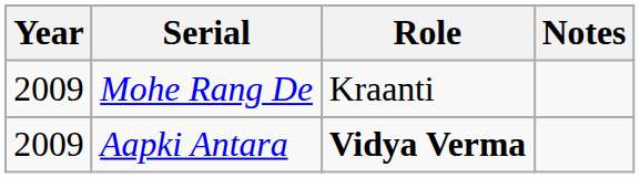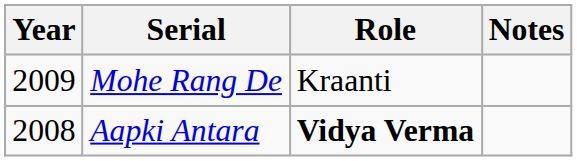 <table class="wikitable sortable">
 <tr>
 <th>Year</th>
 <th>Serial</th>
 <th>Role</th>
 <th>Notes</th>
 </tr>
 <tr>
 <td>2009</td>
 <td><em><a href='#'>Mohe Rang De </a></em></td>
 <td>Kraanti</td>
 <td></td>
 </tr>
 <tr>
-<td>2009</td>
+<td>2008</td>
 <td><em><a href='#'>Aapki Antara</a></em></td>
 <td><strong>Vidya Verma</strong></td>
 <td></td>
 </tr>
 </table>
